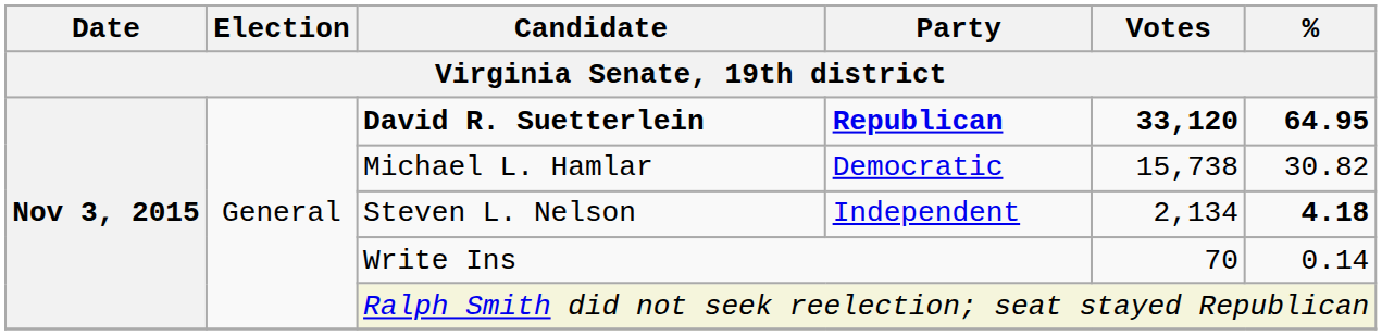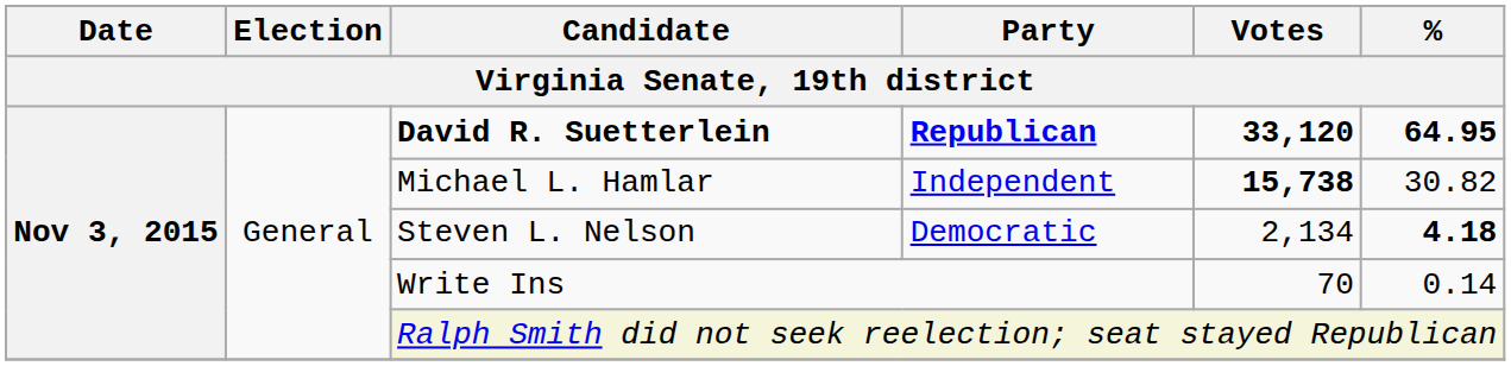 <table class="wikitable">
 <tr>
 <th>Date</th>
 <th>Election</th>
 <th>Candidate</th>
 <th>Party</th>
 <th>Votes</th>
 <th>%</th>
 </tr>
 <tr>
 <th colspan="6">Virginia Senate, 19th district</th>
 </tr>
 <tr>
 <th rowspan="5">Nov 3, 2015</th>
 <td rowspan="5" align="center">General</td>
 <td><strong>David R. Suetterlein</strong></td>
 <td><strong><a href='#'>Republican</a></strong></td>
 <td align="right"><strong>33,120</strong></td>
 <td align="right"><strong>64.95</strong></td>
 </tr>
 <tr>
 <td>Michael L. Hamlar</td>
-<td><a href='#'>Democratic</a></td>
-<td align="right">15,738</td>
+<td><a href='#'>Independent</a></td>
+<td align="right"><strong>15,738</strong></td>
 <td align="right">30.82</td>
 </tr>
 <tr>
 <td>Steven L. Nelson</td>
-<td><a href='#'>Independent</a></td>
+<td><a href='#'>Democratic</a></td>
 <td align="right">2,134</td>
 <td align="right"><strong>4.18</strong></td>
 </tr>
 <tr>
 <td colspan="2">Write Ins</td>
 <td align="right">70</td>
 <td align="right">0.14</td>
 </tr>
 <tr>
 <td colspan="4" style="background:Beige"><em><a href='#'>Ralph Smith</a> did not seek reelection; seat stayed Republican</em></td>
 </tr>
 <tr>
 </tr>
 </table>
